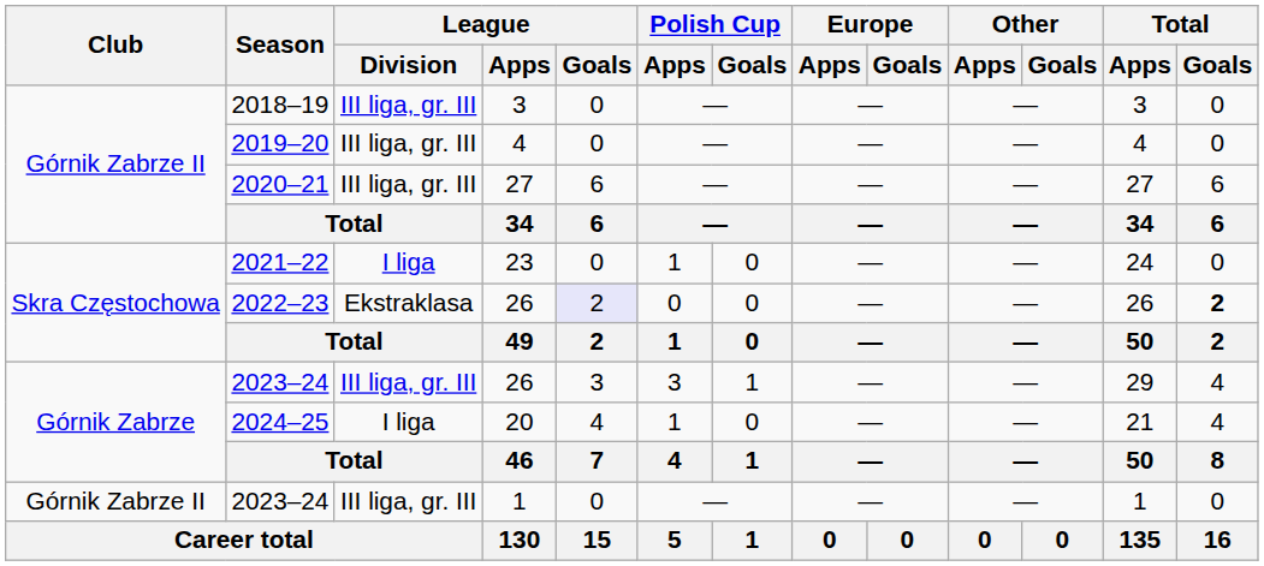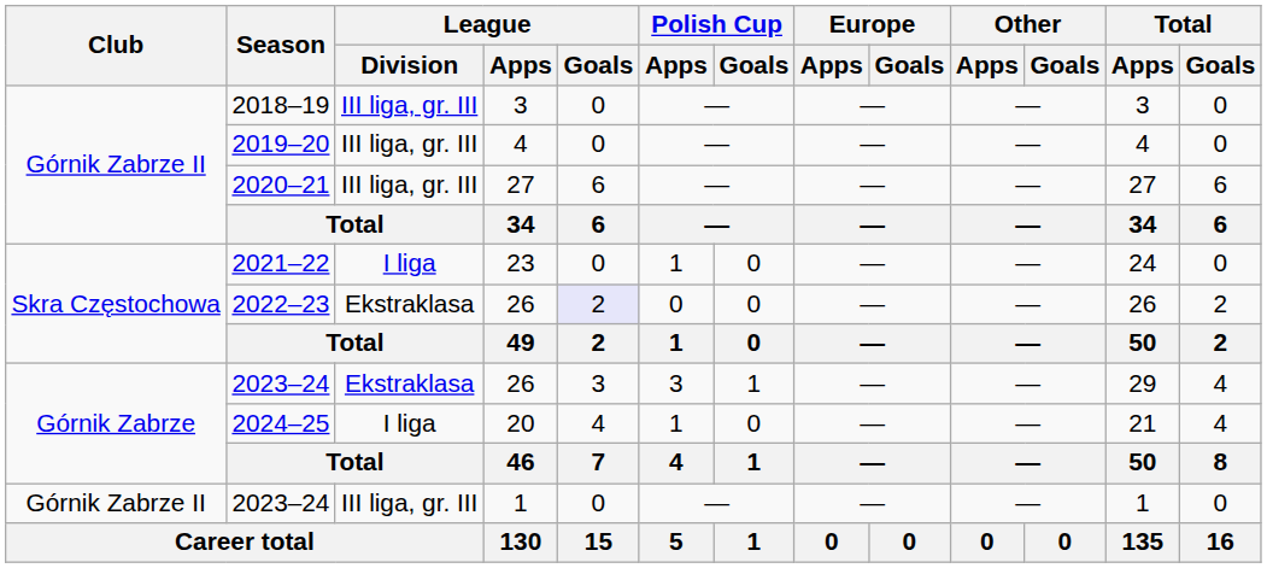 <table class="wikitable" style="text-align: center;">
 <tr>
 <th rowspan="2">Club</th>
 <th rowspan="2">Season</th>
 <th colspan="3">League</th>
 <th colspan="2"><a href='#'>Polish Cup</a></th>
 <th colspan="2">Europe</th>
 <th colspan="2">Other</th>
 <th colspan="2">Total</th>
 </tr>
 <tr>
 <th>Division</th>
 <th>Apps</th>
 <th>Goals</th>
 <th>Apps</th>
 <th>Goals</th>
 <th>Apps</th>
 <th>Goals</th>
 <th>Apps</th>
 <th>Goals</th>
 <th>Apps</th>
 <th>Goals</th>
 </tr>
 <tr>
 <td rowspan="4"><a href='#'>Górnik Zabrze II</a></td>
 <td>2018–19</td>
 <td><a href='#'>III liga, gr. III</a></td>
 <td>3</td>
 <td>0</td>
 <td colspan="2">—</td>
 <td colspan="2">—</td>
 <td colspan="2">—</td>
 <td>3</td>
 <td>0</td>
 </tr>
 <tr>
 <td><a href='#'>2019–20</a></td>
 <td>III liga, gr. III</td>
 <td>4</td>
 <td>0</td>
 <td colspan="2">—</td>
 <td colspan="2">—</td>
 <td colspan="2">—</td>
 <td>4</td>
 <td>0</td>
 </tr>
 <tr>
 <td><a href='#'>2020–21</a></td>
 <td>III liga, gr. III</td>
 <td>27</td>
 <td>6</td>
 <td colspan="2">—</td>
 <td colspan="2">—</td>
 <td colspan="2">—</td>
 <td>27</td>
 <td>6</td>
 </tr>
 <tr>
 <th colspan="2">Total</th>
 <th>34</th>
 <th>6</th>
 <th colspan="2">—</th>
 <th colspan="2">—</th>
 <th colspan="2">—</th>
 <th>34</th>
 <th>6</th>
 </tr>
 <tr>
 <td rowspan="3"><a href='#'>Skra Częstochowa</a></td>
 <td><a href='#'>2021–22</a></td>
 <td><a href='#'>I liga</a></td>
 <td>23</td>
 <td>0</td>
 <td>1</td>
 <td>0</td>
 <td colspan="2">—</td>
 <td colspan="2">—</td>
 <td>24</td>
 <td>0</td>
 </tr>
 <tr>
 <td><a href='#'>2022–23</a></td>
 <td>Ekstraklasa</td>
 <td>26</td>
 <td style="background: lavender;">2</td>
 <td>0</td>
 <td>0</td>
 <td colspan="2">—</td>
 <td colspan="2">—</td>
 <td>26</td>
-<td><strong>2</strong></td>
+<td>2</td>
 </tr>
 <tr>
 <th colspan="2">Total</th>
 <th>49</th>
 <th>2</th>
 <th>1</th>
 <th>0</th>
 <th colspan="2">—</th>
 <th colspan="2">—</th>
 <th>50</th>
 <th>2</th>
 </tr>
 <tr>
 <td rowspan="3"><a href='#'>Górnik Zabrze</a></td>
 <td><a href='#'>2023–24</a></td>
-<td><a href='#'>III liga, gr. III</a></td>
+<td><a href='#'>Ekstraklasa</a></td>
 <td>26</td>
 <td>3</td>
 <td>3</td>
 <td>1</td>
 <td colspan="2">—</td>
 <td colspan="2">—</td>
 <td>29</td>
 <td>4</td>
 </tr>
 <tr>
 <td><a href='#'>2024–25</a></td>
 <td>I liga</td>
 <td>20</td>
 <td>4</td>
 <td>1</td>
 <td>0</td>
 <td colspan="2">—</td>
 <td colspan="2">—</td>
 <td>21</td>
 <td>4</td>
 </tr>
 <tr>
 <th colspan="2">Total</th>
 <th>46</th>
 <th>7</th>
 <th>4</th>
 <th>1</th>
 <th colspan="2">—</th>
 <th colspan="2">—</th>
 <th>50</th>
 <th>8</th>
 </tr>
 <tr>
 <td>Górnik Zabrze II</td>
 <td>2023–24</td>
 <td>III liga, gr. III</td>
 <td>1</td>
 <td>0</td>
 <td colspan="2">—</td>
 <td colspan="2">—</td>
 <td colspan="2">—</td>
 <td>1</td>
 <td>0</td>
 </tr>
 <tr>
 <th colspan="3">Career total</th>
 <th>130</th>
 <th>15</th>
 <th>5</th>
 <th>1</th>
 <th>0</th>
 <th>0</th>
 <th>0</th>
 <th>0</th>
 <th>135</th>
 <th>16</th>
 </tr>
 </table>
